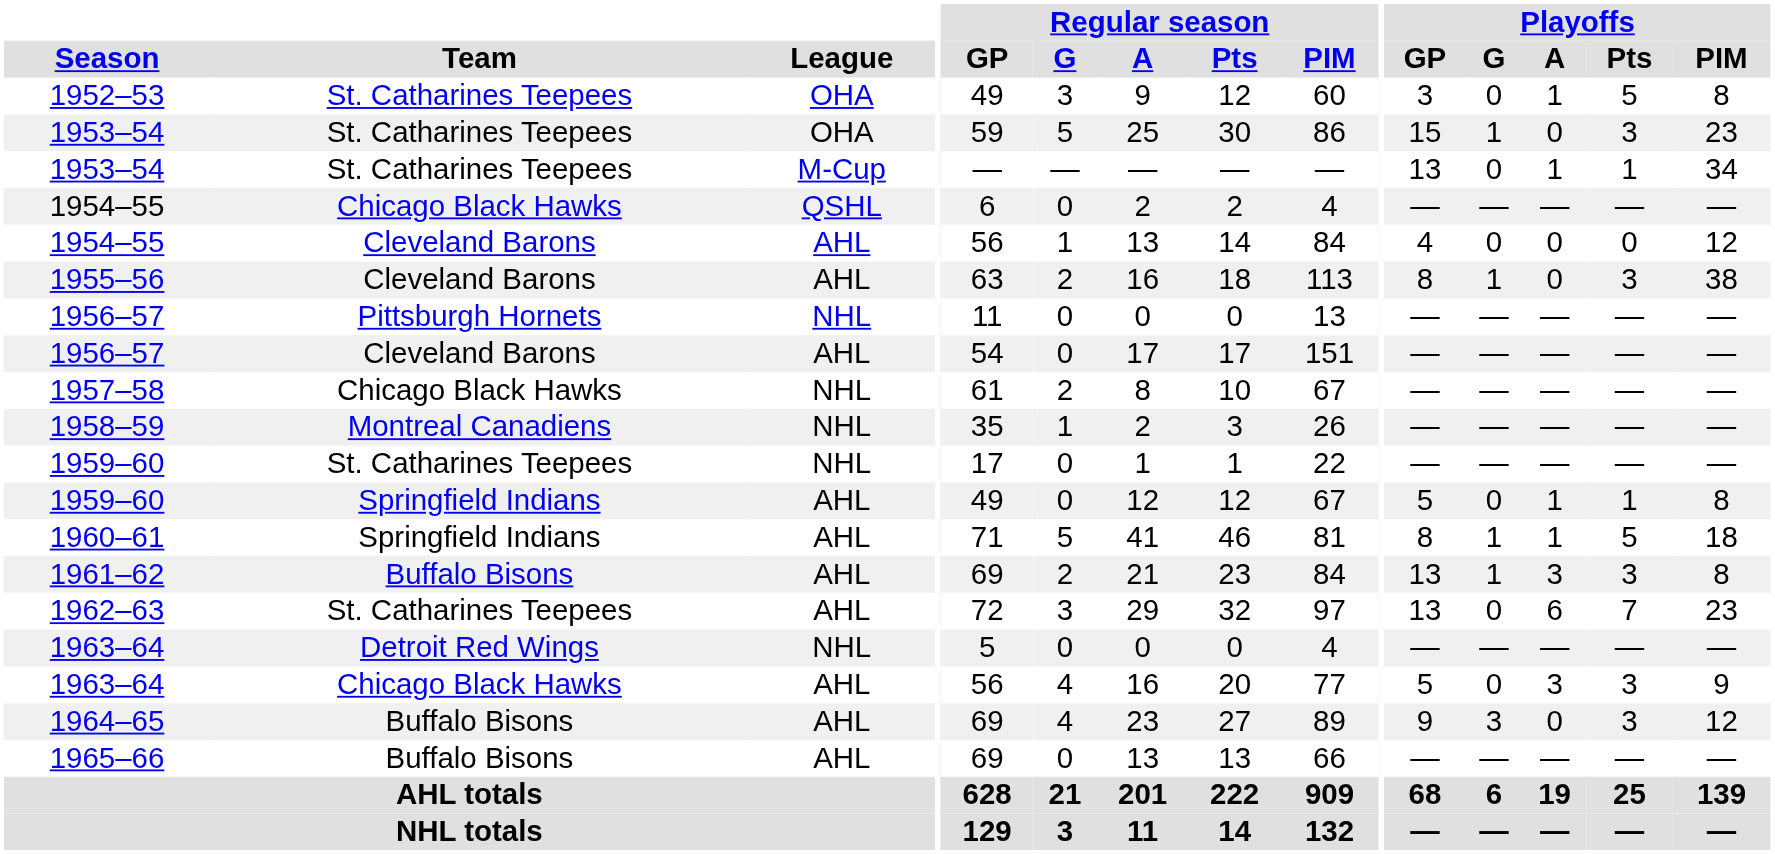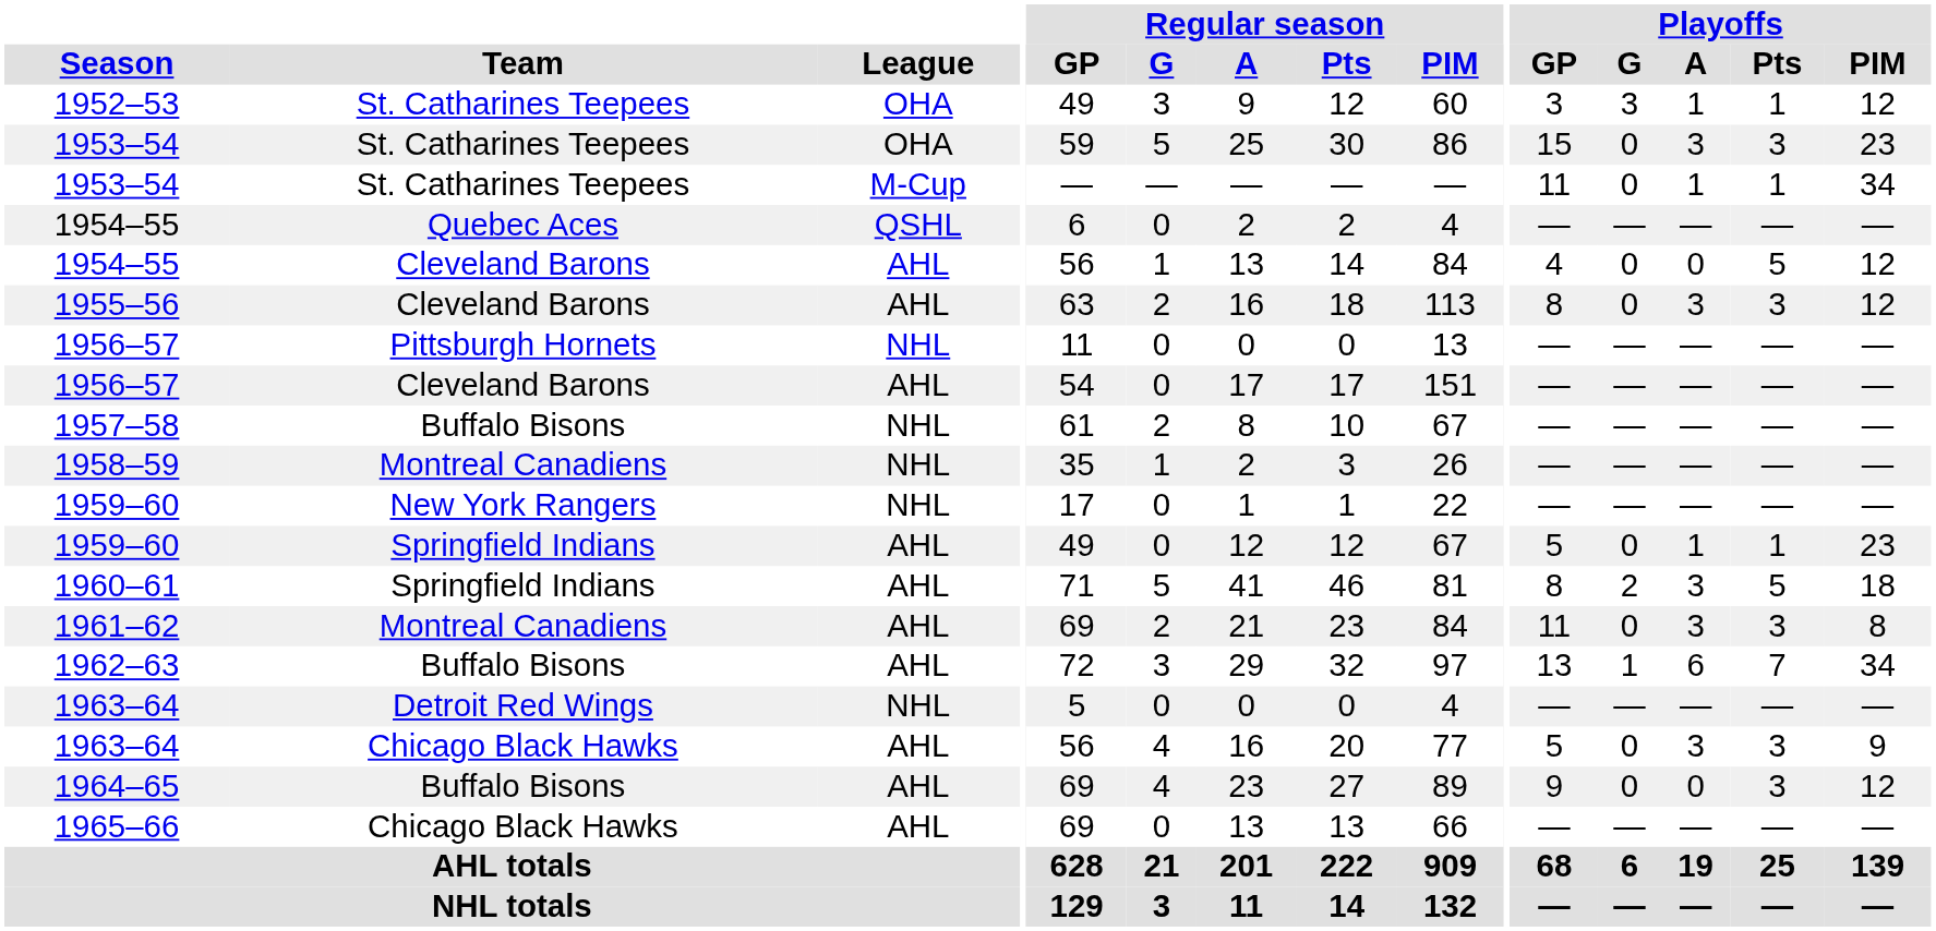 <table border="0" cellpadding="1" cellspacing="0" style="text-align:center; width:60em">
 <tr bgcolor="#e0e0e0">
 <th colspan="3" bgcolor="#ffffff"></th>
 <th rowspan="100" bgcolor="#ffffff"></th>
 <th colspan="5"><a href='#'>Regular season</a></th>
 <th rowspan="100" bgcolor="#ffffff"></th>
 <th colspan="5"><a href='#'>Playoffs</a></th>
 </tr>
 <tr bgcolor="#e0e0e0">
 <th><a href='#'>Season</a></th>
 <th>Team</th>
 <th>League</th>
 <th>GP</th>
 <th><a href='#'>G</a></th>
 <th><a href='#'>A</a></th>
 <th><a href='#'>Pts</a></th>
 <th><a href='#'>PIM</a></th>
 <th>GP</th>
 <th>G</th>
 <th>A</th>
 <th>Pts</th>
 <th>PIM</th>
 </tr>
 <tr>
 <td><a href='#'>1952–53</a></td>
 <td><a href='#'>St. Catharines Teepees</a></td>
 <td><a href='#'>OHA</a></td>
 <td>49</td>
 <td>3</td>
 <td>9</td>
 <td>12</td>
 <td>60</td>
 <td>3</td>
-<td>0</td>
+<td>3</td>
 <td>1</td>
-<td>5</td>
-<td>8</td>
+<td>1</td>
+<td>12</td>
 </tr>
 <tr bgcolor="#f0f0f0">
 <td><a href='#'>1953–54</a></td>
 <td>St. Catharines Teepees</td>
 <td>OHA</td>
 <td>59</td>
 <td>5</td>
 <td>25</td>
 <td>30</td>
 <td>86</td>
 <td>15</td>
-<td>1</td>
 <td>0</td>
+<td>3</td>
 <td>3</td>
 <td>23</td>
 </tr>
 <tr>
 <td><a href='#'>1953–54</a></td>
 <td>St. Catharines Teepees</td>
 <td><a href='#'>M-Cup</a></td>
 <td>—</td>
 <td>—</td>
 <td>—</td>
 <td>—</td>
 <td>—</td>
-<td>13</td>
+<td>11</td>
 <td>0</td>
 <td>1</td>
 <td>1</td>
 <td>34</td>
 </tr>
 <tr bgcolor="#f0f0f0">
 <td>1954–55</td>
-<td><a href='#'>Chicago Black Hawks</a></td>
+<td><a href='#'>Quebec Aces</a></td>
 <td><a href='#'>QSHL</a></td>
 <td>6</td>
 <td>0</td>
 <td>2</td>
 <td>2</td>
 <td>4</td>
 <td>—</td>
 <td>—</td>
 <td>—</td>
 <td>—</td>
 <td>—</td>
 </tr>
 <tr>
 <td><a href='#'>1954–55</a></td>
 <td><a href='#'>Cleveland Barons</a></td>
 <td><a href='#'>AHL</a></td>
 <td>56</td>
 <td>1</td>
 <td>13</td>
 <td>14</td>
 <td>84</td>
 <td>4</td>
 <td>0</td>
 <td>0</td>
-<td>0</td>
+<td>5</td>
 <td>12</td>
 </tr>
 <tr bgcolor="#f0f0f0">
 <td><a href='#'>1955–56</a></td>
 <td>Cleveland Barons</td>
 <td>AHL</td>
 <td>63</td>
 <td>2</td>
 <td>16</td>
 <td>18</td>
 <td>113</td>
 <td>8</td>
-<td>1</td>
 <td>0</td>
 <td>3</td>
-<td>38</td>
+<td>3</td>
+<td>12</td>
 </tr>
 <tr>
 <td><a href='#'>1956–57</a></td>
 <td><a href='#'>Pittsburgh Hornets</a></td>
 <td><a href='#'>NHL</a></td>
 <td>11</td>
 <td>0</td>
 <td>0</td>
 <td>0</td>
 <td>13</td>
 <td>—</td>
 <td>—</td>
 <td>—</td>
 <td>—</td>
 <td>—</td>
 </tr>
 <tr bgcolor="#f0f0f0">
 <td><a href='#'>1956–57</a></td>
 <td>Cleveland Barons</td>
 <td>AHL</td>
 <td>54</td>
 <td>0</td>
 <td>17</td>
 <td>17</td>
 <td>151</td>
 <td>—</td>
 <td>—</td>
 <td>—</td>
 <td>—</td>
 <td>—</td>
 </tr>
 <tr>
 <td><a href='#'>1957–58</a></td>
-<td>Chicago Black Hawks</td>
+<td>Buffalo Bisons</td>
 <td>NHL</td>
 <td>61</td>
 <td>2</td>
 <td>8</td>
 <td>10</td>
 <td>67</td>
 <td>—</td>
 <td>—</td>
 <td>—</td>
 <td>—</td>
 <td>—</td>
 </tr>
 <tr bgcolor="#f0f0f0">
 <td><a href='#'>1958–59</a></td>
 <td><a href='#'>Montreal Canadiens</a></td>
 <td>NHL</td>
 <td>35</td>
 <td>1</td>
 <td>2</td>
 <td>3</td>
 <td>26</td>
 <td>—</td>
 <td>—</td>
 <td>—</td>
 <td>—</td>
 <td>—</td>
 </tr>
 <tr>
 <td><a href='#'>1959–60</a></td>
-<td>St. Catharines Teepees</td>
+<td><a href='#'>New York Rangers</a></td>
 <td>NHL</td>
 <td>17</td>
 <td>0</td>
 <td>1</td>
 <td>1</td>
 <td>22</td>
 <td>—</td>
 <td>—</td>
 <td>—</td>
 <td>—</td>
 <td>—</td>
 </tr>
 <tr bgcolor="#f0f0f0">
 <td><a href='#'>1959–60</a></td>
 <td><a href='#'>Springfield Indians</a></td>
 <td>AHL</td>
 <td>49</td>
 <td>0</td>
 <td>12</td>
 <td>12</td>
 <td>67</td>
 <td>5</td>
 <td>0</td>
 <td>1</td>
 <td>1</td>
-<td>8</td>
+<td>23</td>
 </tr>
 <tr>
 <td><a href='#'>1960–61</a></td>
 <td>Springfield Indians</td>
 <td>AHL</td>
 <td>71</td>
 <td>5</td>
 <td>41</td>
 <td>46</td>
 <td>81</td>
 <td>8</td>
-<td>1</td>
-<td>1</td>
+<td>2</td>
+<td>3</td>
 <td>5</td>
 <td>18</td>
 </tr>
 <tr bgcolor="#f0f0f0">
 <td><a href='#'>1961–62</a></td>
-<td><a href='#'>Buffalo Bisons</a></td>
+<td><a href='#'>Montreal Canadiens</a></td>
 <td>AHL</td>
 <td>69</td>
 <td>2</td>
 <td>21</td>
 <td>23</td>
 <td>84</td>
-<td>13</td>
-<td>1</td>
+<td>11</td>
+<td>0</td>
 <td>3</td>
 <td>3</td>
 <td>8</td>
 </tr>
 <tr>
 <td><a href='#'>1962–63</a></td>
-<td>St. Catharines Teepees</td>
+<td>Buffalo Bisons</td>
 <td>AHL</td>
 <td>72</td>
 <td>3</td>
 <td>29</td>
 <td>32</td>
 <td>97</td>
 <td>13</td>
-<td>0</td>
+<td>1</td>
 <td>6</td>
 <td>7</td>
-<td>23</td>
+<td>34</td>
 </tr>
 <tr bgcolor="#f0f0f0">
 <td><a href='#'>1963–64</a></td>
 <td><a href='#'>Detroit Red Wings</a></td>
 <td>NHL</td>
 <td>5</td>
 <td>0</td>
 <td>0</td>
 <td>0</td>
 <td>4</td>
 <td>—</td>
 <td>—</td>
 <td>—</td>
 <td>—</td>
 <td>—</td>
 </tr>
 <tr>
 <td><a href='#'>1963–64</a></td>
 <td><a href='#'>Chicago Black Hawks</a></td>
 <td>AHL</td>
 <td>56</td>
 <td>4</td>
 <td>16</td>
 <td>20</td>
 <td>77</td>
 <td>5</td>
 <td>0</td>
 <td>3</td>
 <td>3</td>
 <td>9</td>
 </tr>
 <tr bgcolor="#f0f0f0">
 <td><a href='#'>1964–65</a></td>
 <td>Buffalo Bisons</td>
 <td>AHL</td>
 <td>69</td>
 <td>4</td>
 <td>23</td>
 <td>27</td>
 <td>89</td>
 <td>9</td>
-<td>3</td>
+<td>0</td>
 <td>0</td>
 <td>3</td>
 <td>12</td>
 </tr>
 <tr>
 <td><a href='#'>1965–66</a></td>
-<td>Buffalo Bisons</td>
+<td>Chicago Black Hawks</td>
 <td>AHL</td>
 <td>69</td>
 <td>0</td>
 <td>13</td>
 <td>13</td>
 <td>66</td>
 <td>—</td>
 <td>—</td>
 <td>—</td>
 <td>—</td>
 <td>—</td>
 </tr>
 <tr bgcolor="#e0e0e0">
 <th colspan="3">AHL totals</th>
 <th>628</th>
 <th>21</th>
 <th>201</th>
 <th>222</th>
 <th>909</th>
 <th>68</th>
 <th>6</th>
 <th>19</th>
 <th>25</th>
 <th>139</th>
 </tr>
 <tr bgcolor="#e0e0e0">
 <th colspan="3">NHL totals</th>
 <th>129</th>
 <th>3</th>
 <th>11</th>
 <th>14</th>
 <th>132</th>
 <th>—</th>
 <th>—</th>
 <th>—</th>
 <th>—</th>
 <th>—</th>
 </tr>
 </table>
